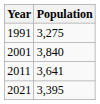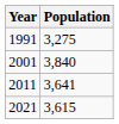 <table class=wikitable>
 <tr>
 <th>Year</th>
 <th>Population</th>
 </tr>
 <tr>
 <td>1991</td>
 <td>3,275</td>
 </tr>
 <tr>
 <td>2001</td>
 <td>3,840</td>
 </tr>
 <tr>
 <td>2011</td>
 <td>3,641</td>
 </tr>
 <tr>
 <td>2021</td>
-<td>3,395</td>
+<td>3,615</td>
 </tr>
 </table>
